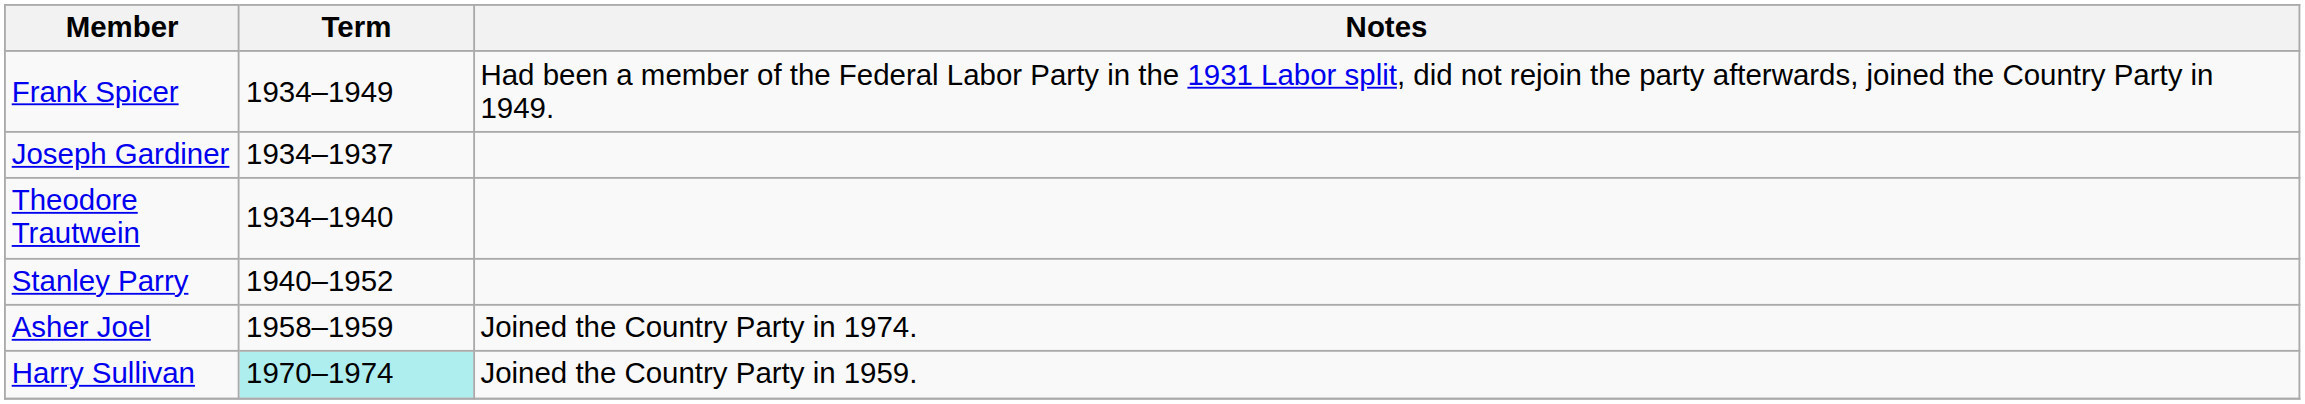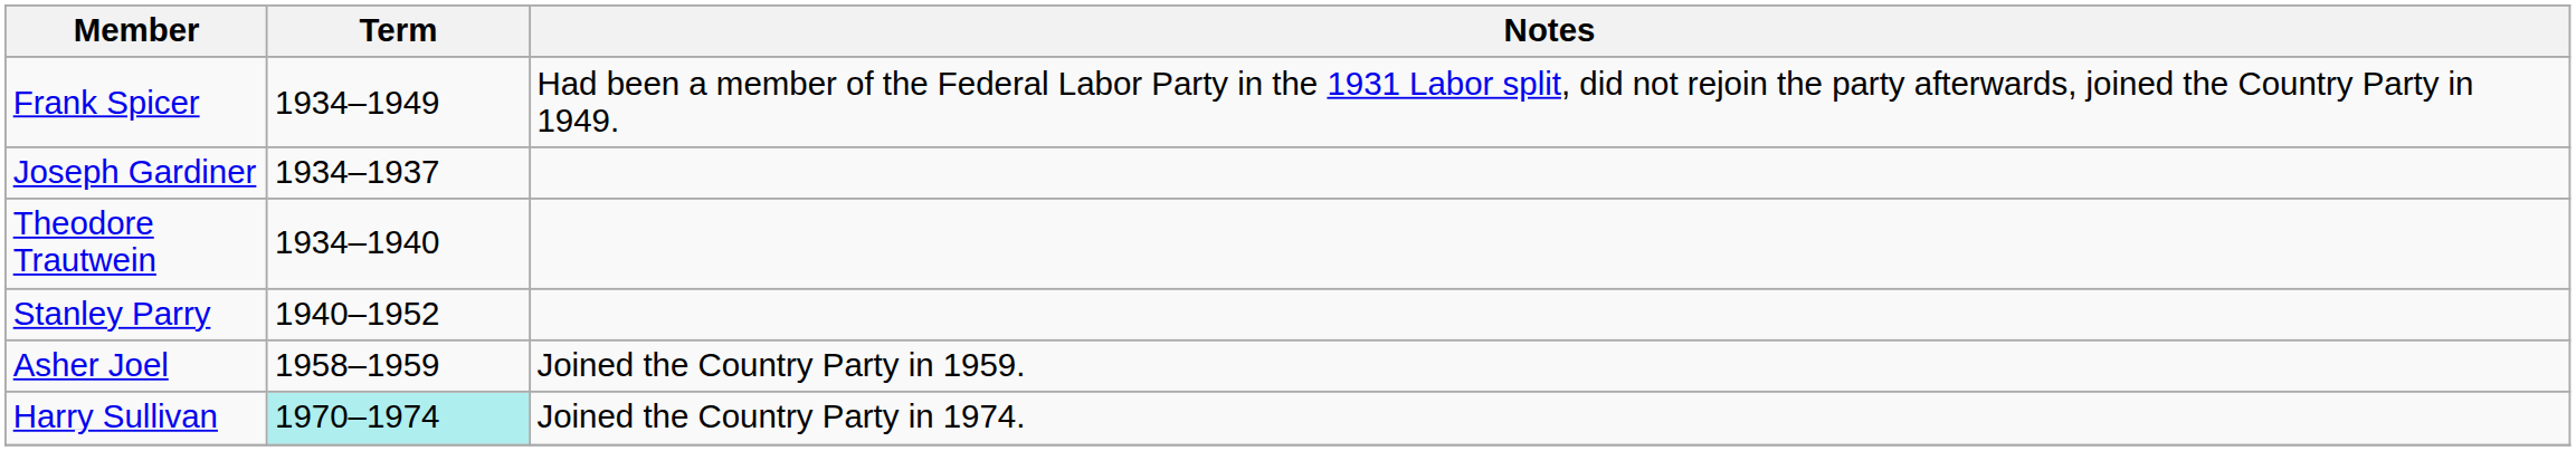 <table class="wikitable">
 <tr>
 <th width=120px>Member</th>
 <th width=120px>Term</th>
 <th>Notes</th>
 </tr>
 <tr>
 <td><a href='#'>Frank Spicer</a></td>
 <td>1934–1949</td>
 <td>Had been a member of the Federal Labor Party in the <a href='#'>1931 Labor split</a>, did not rejoin the party afterwards, joined the Country Party in 1949.</td>
 </tr>
 <tr>
 <td><a href='#'>Joseph Gardiner</a></td>
 <td>1934–1937</td>
 <td></td>
 </tr>
 <tr>
 <td><a href='#'>Theodore Trautwein</a></td>
 <td>1934–1940</td>
 <td></td>
 </tr>
 <tr>
 <td><a href='#'>Stanley Parry</a></td>
 <td>1940–1952</td>
 <td></td>
 </tr>
 <tr>
 <td><a href='#'>Asher Joel</a></td>
 <td>1958–1959</td>
-<td>Joined the Country Party in 1974.</td>
+<td>Joined the Country Party in 1959.</td>
 </tr>
 <tr>
 <td><a href='#'>Harry Sullivan</a></td>
 <td style="background: paleturquoise;">1970–1974</td>
-<td>Joined the Country Party in 1959.</td>
+<td>Joined the Country Party in 1974.</td>
 </tr>
 <tr>
 </tr>
 </table>
